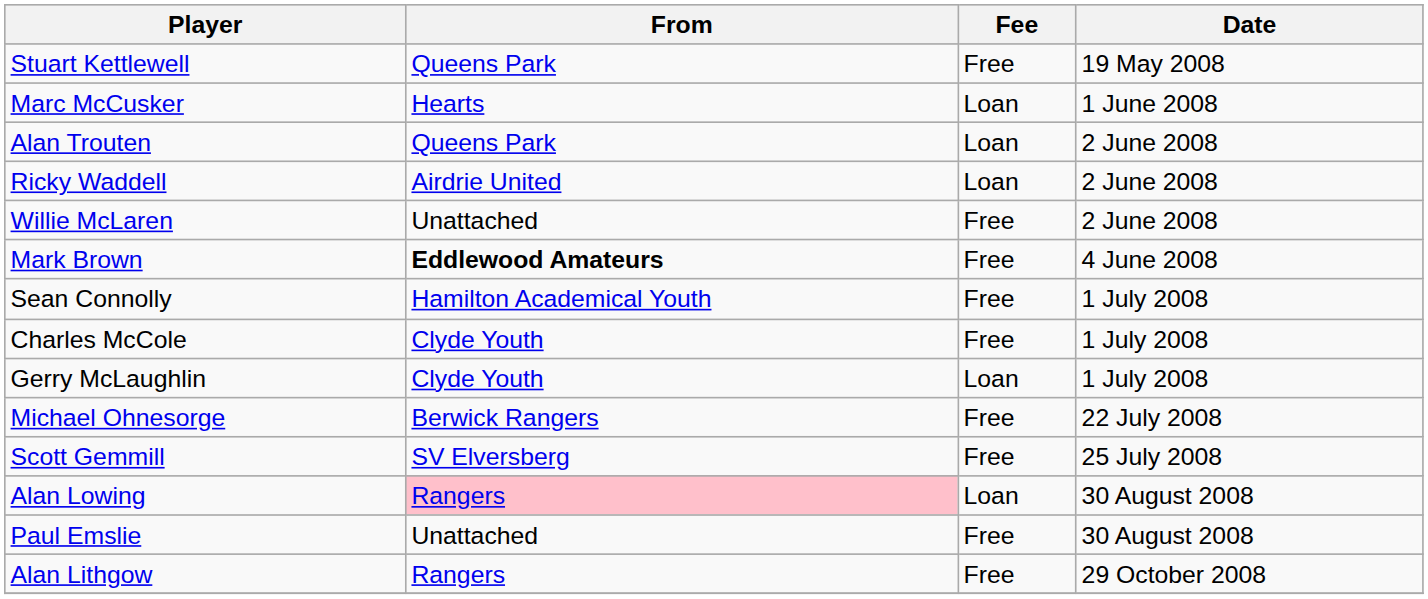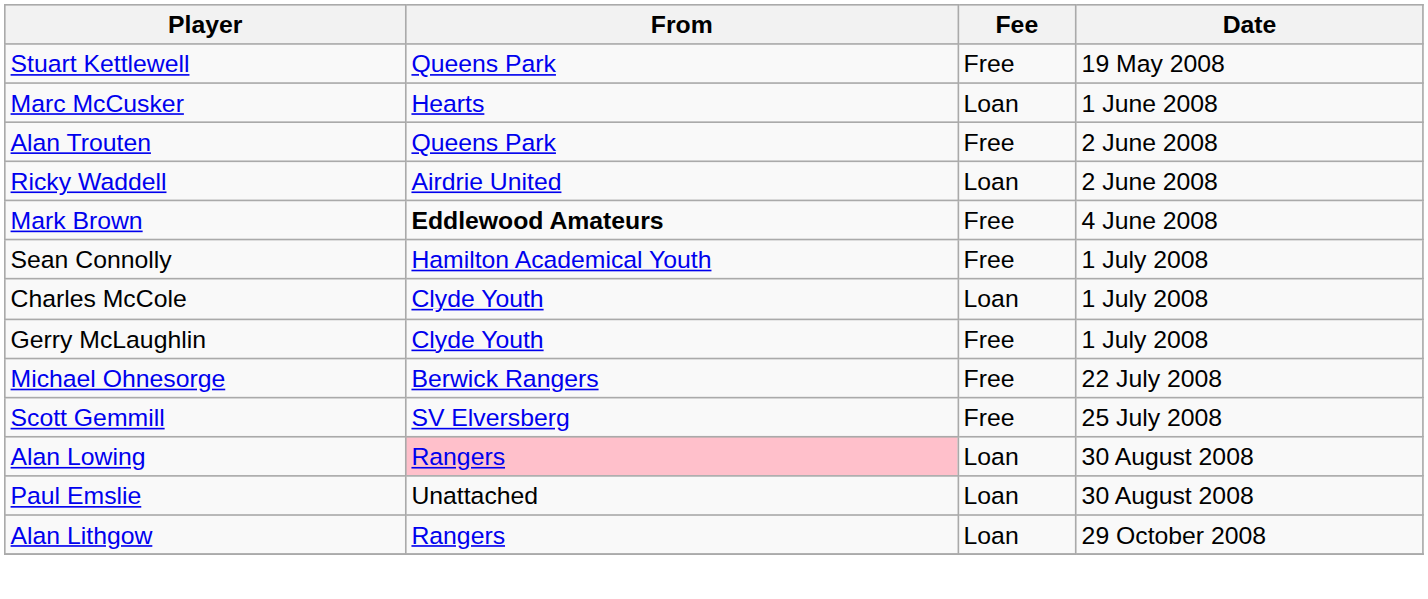 <table class="wikitable" style="text-align:center; font-size:95%;width:55%; text-align:left">
 <tr>
 <th><strong>Player</strong></th>
 <th><strong>From</strong></th>
 <th><strong>Fee</strong></th>
 <th><strong>Date</strong></th>
 </tr>
 <tr --->
 <td> <a href='#'>Stuart Kettlewell</a></td>
 <td><a href='#'>Queens Park</a></td>
 <td>Free</td>
 <td>19 May 2008</td>
 </tr>
 <tr --->
 <td> <a href='#'>Marc McCusker</a></td>
 <td><a href='#'>Hearts</a></td>
 <td>Loan</td>
 <td>1 June 2008</td>
 </tr>
 <tr --->
 <td> <a href='#'>Alan Trouten</a></td>
 <td><a href='#'>Queens Park</a></td>
-<td>Loan</td>
+<td>Free</td>
 <td>2 June 2008</td>
 </tr>
 <tr --->
 <td> <a href='#'>Ricky Waddell</a></td>
 <td><a href='#'>Airdrie United</a></td>
 <td>Loan</td>
-<td>2 June 2008</td>
-</tr>
-<tr --->
-<td> <a href='#'>Willie McLaren</a></td>
-<td>Unattached</td>
-<td>Free</td>
 <td>2 June 2008</td>
 </tr>
 <tr --->
 <td> <a href='#'>Mark Brown</a></td>
 <td><strong>Eddlewood Amateurs</strong></td>
 <td>Free</td>
 <td>4 June 2008</td>
 </tr>
 <tr --->
 <td> Sean Connolly</td>
 <td><a href='#'>Hamilton Academical Youth</a></td>
 <td>Free</td>
 <td>1 July 2008</td>
 </tr>
 <tr --->
 <td> Charles McCole</td>
 <td><a href='#'>Clyde Youth</a></td>
-<td>Free</td>
+<td>Loan</td>
 <td>1 July 2008</td>
 </tr>
 <tr --->
 <td> Gerry McLaughlin</td>
 <td><a href='#'>Clyde Youth</a></td>
-<td>Loan</td>
+<td>Free</td>
 <td>1 July 2008</td>
 </tr>
 <tr --->
 <td> <a href='#'>Michael Ohnesorge</a></td>
 <td><a href='#'>Berwick Rangers</a></td>
 <td>Free</td>
 <td>22 July 2008</td>
 </tr>
 <tr --->
 <td> <a href='#'>Scott Gemmill</a></td>
 <td><a href='#'>SV Elversberg</a></td>
 <td>Free</td>
 <td>25 July 2008</td>
 </tr>
 <tr --->
 <td> <a href='#'>Alan Lowing</a></td>
 <td style="background: pink;"><a href='#'>Rangers</a></td>
 <td>Loan</td>
 <td>30 August 2008</td>
 </tr>
 <tr --->
 <td> <a href='#'>Paul Emslie</a></td>
 <td>Unattached</td>
-<td>Free</td>
+<td>Loan</td>
 <td>30 August 2008</td>
 </tr>
 <tr --->
 <td> <a href='#'>Alan Lithgow</a></td>
 <td><a href='#'>Rangers</a></td>
-<td>Free</td>
+<td>Loan</td>
 <td>29 October 2008</td>
 </tr>
 <tr --->
 </tr>
 </table>
